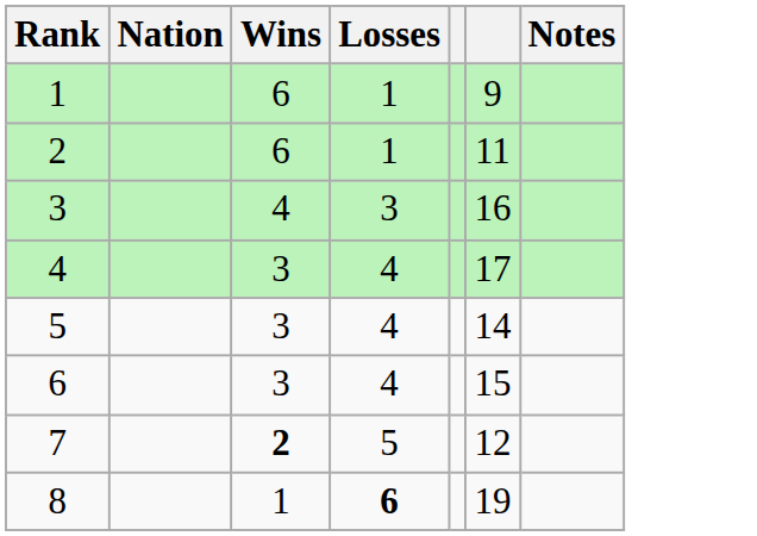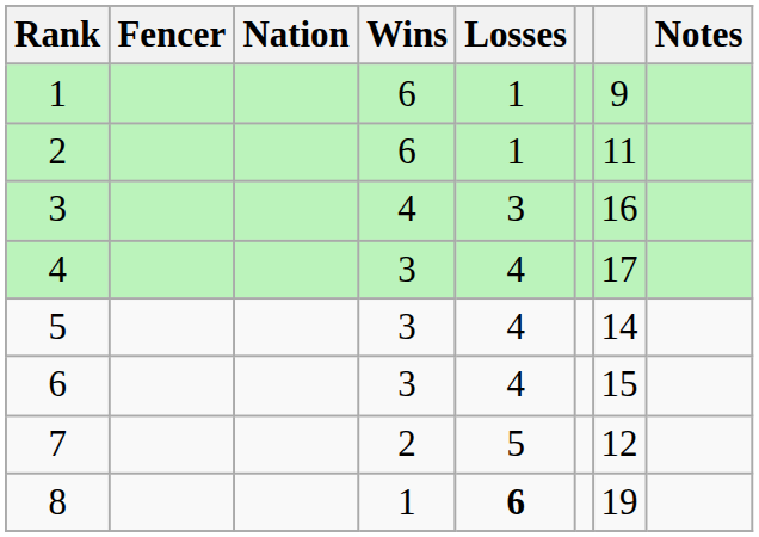 <table class="wikitable sortable" style="text-align: center;">
 <tr>
 <th>Rank</th>
+<th>Fencer</th>
 <th>Nation</th>
 <th>Wins</th>
 <th>Losses</th>
 <th></th>
 <th></th>
 <th>Notes</th>
 </tr>
 <tr style="background:#bbf3bb;">
 <td>1</td>
 <td align=left></td>
+<td align=left></td>
 <td>6</td>
 <td>1</td>
 <td></td>
 <td>9</td>
 <td></td>
 </tr>
 <tr style="background:#bbf3bb;">
 <td>2</td>
+<td align=left></td>
 <td align=left></td>
 <td>6</td>
 <td>1</td>
 <td></td>
 <td>11</td>
 <td></td>
 </tr>
 <tr style="background:#bbf3bb;">
 <td>3</td>
 <td align=left></td>
+<td align=left></td>
 <td>4</td>
 <td>3</td>
 <td></td>
 <td>16</td>
 <td></td>
 </tr>
 <tr style="background:#bbf3bb;">
 <td>4</td>
+<td align=left></td>
 <td align=left></td>
 <td>3</td>
 <td>4</td>
 <td></td>
 <td>17</td>
 <td></td>
 </tr>
 <tr>
 <td>5</td>
 <td align=left></td>
+<td align=left></td>
 <td>3</td>
 <td>4</td>
 <td></td>
 <td>14</td>
 <td></td>
 </tr>
 <tr>
 <td>6</td>
+<td align=left></td>
 <td align=left></td>
 <td>3</td>
 <td>4</td>
 <td></td>
 <td>15</td>
 <td></td>
 </tr>
 <tr>
 <td>7</td>
 <td align=left></td>
-<td><strong>2</strong></td>
+<td align=left></td>
+<td>2</td>
 <td>5</td>
 <td></td>
 <td>12</td>
 <td></td>
 </tr>
 <tr>
 <td>8</td>
 <td align=left></td>
+<td align=left></td>
 <td>1</td>
 <td><strong>6</strong></td>
 <td></td>
 <td>19</td>
 <td></td>
 </tr>
 </table>
